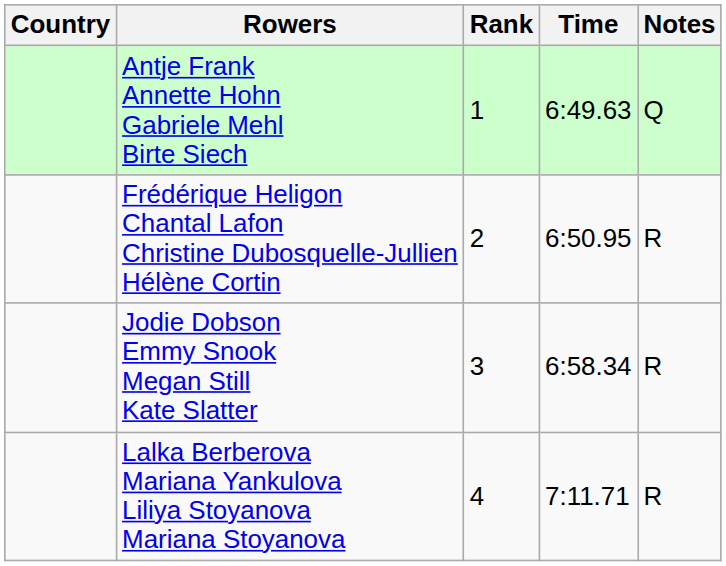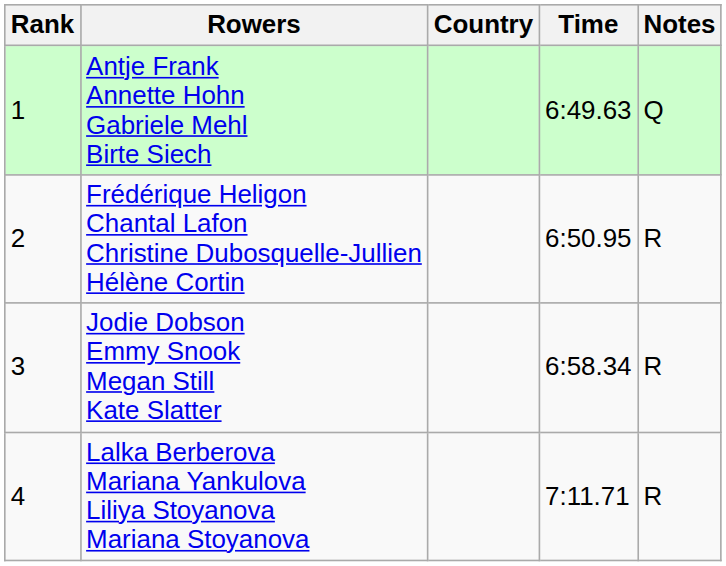 <table class="wikitable">
 <tr>
+<th>Rank</th>
+<th>Rowers</th>
 <th>Country</th>
-<th>Rowers</th>
-<th>Rank</th>
 <th>Time</th>
 <th>Notes</th>
 </tr>
 <tr bgcolor=ccffcc>
+<td>1</td>
+<td><a href='#'>Antje Frank</a><br><a href='#'>Annette Hohn</a><br><a href='#'>Gabriele Mehl</a><br><a href='#'>Birte Siech</a></td>
 <td></td>
-<td><a href='#'>Antje Frank</a><br><a href='#'>Annette Hohn</a><br><a href='#'>Gabriele Mehl</a><br><a href='#'>Birte Siech</a></td>
-<td>1</td>
 <td>6:49.63</td>
 <td>Q</td>
 </tr>
 <tr>
+<td>2</td>
+<td><a href='#'>Frédérique Heligon</a><br><a href='#'>Chantal Lafon</a><br><a href='#'>Christine Dubosquelle-Jullien</a><br><a href='#'>Hélène Cortin</a></td>
 <td></td>
-<td><a href='#'>Frédérique Heligon</a><br><a href='#'>Chantal Lafon</a><br><a href='#'>Christine Dubosquelle-Jullien</a><br><a href='#'>Hélène Cortin</a></td>
-<td>2</td>
 <td>6:50.95</td>
 <td>R</td>
 </tr>
 <tr>
+<td>3</td>
+<td><a href='#'>Jodie Dobson</a><br><a href='#'>Emmy Snook</a><br><a href='#'>Megan Still</a><br><a href='#'>Kate Slatter</a></td>
 <td></td>
-<td><a href='#'>Jodie Dobson</a><br><a href='#'>Emmy Snook</a><br><a href='#'>Megan Still</a><br><a href='#'>Kate Slatter</a></td>
-<td>3</td>
 <td>6:58.34</td>
 <td>R</td>
 </tr>
 <tr>
+<td>4</td>
+<td><a href='#'>Lalka Berberova</a><br> <a href='#'>Mariana Yankulova</a><br> <a href='#'>Liliya Stoyanova</a><br> <a href='#'>Mariana Stoyanova</a></td>
 <td></td>
-<td><a href='#'>Lalka Berberova</a><br> <a href='#'>Mariana Yankulova</a><br> <a href='#'>Liliya Stoyanova</a><br> <a href='#'>Mariana Stoyanova</a></td>
-<td>4</td>
 <td>7:11.71</td>
 <td>R</td>
 </tr>
 </table>
